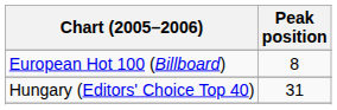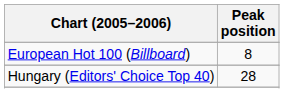 <table class="wikitable sortable">
 <tr>
 <th>Chart (2005–2006)</th>
 <th>Peak<br>position</th>
 </tr>
 <tr>
 </tr>
 <tr>
 </tr>
 <tr>
 </tr>
 <tr>
 </tr>
 <tr>
 </tr>
 <tr>
 </tr>
 <tr>
 </tr>
 <tr>
 <td align="left"><a href='#'>European Hot 100</a> (<a href='#'><em>Billboard</em></a>)</td>
 <td style="text-align:center;">8</td>
 </tr>
 <tr>
 </tr>
 <tr>
 <td align="left">Hungary (<a href='#'>Editors' Choice Top 40</a>)</td>
-<td style="text-align:center;">31</td>
+<td style="text-align:center;">28</td>
 </tr>
 <tr>
 </tr>
 <tr>
 </tr>
 <tr>
 </tr>
 <tr>
 </tr>
 <tr>
 </tr>
 <tr>
 </tr>
 </table>
